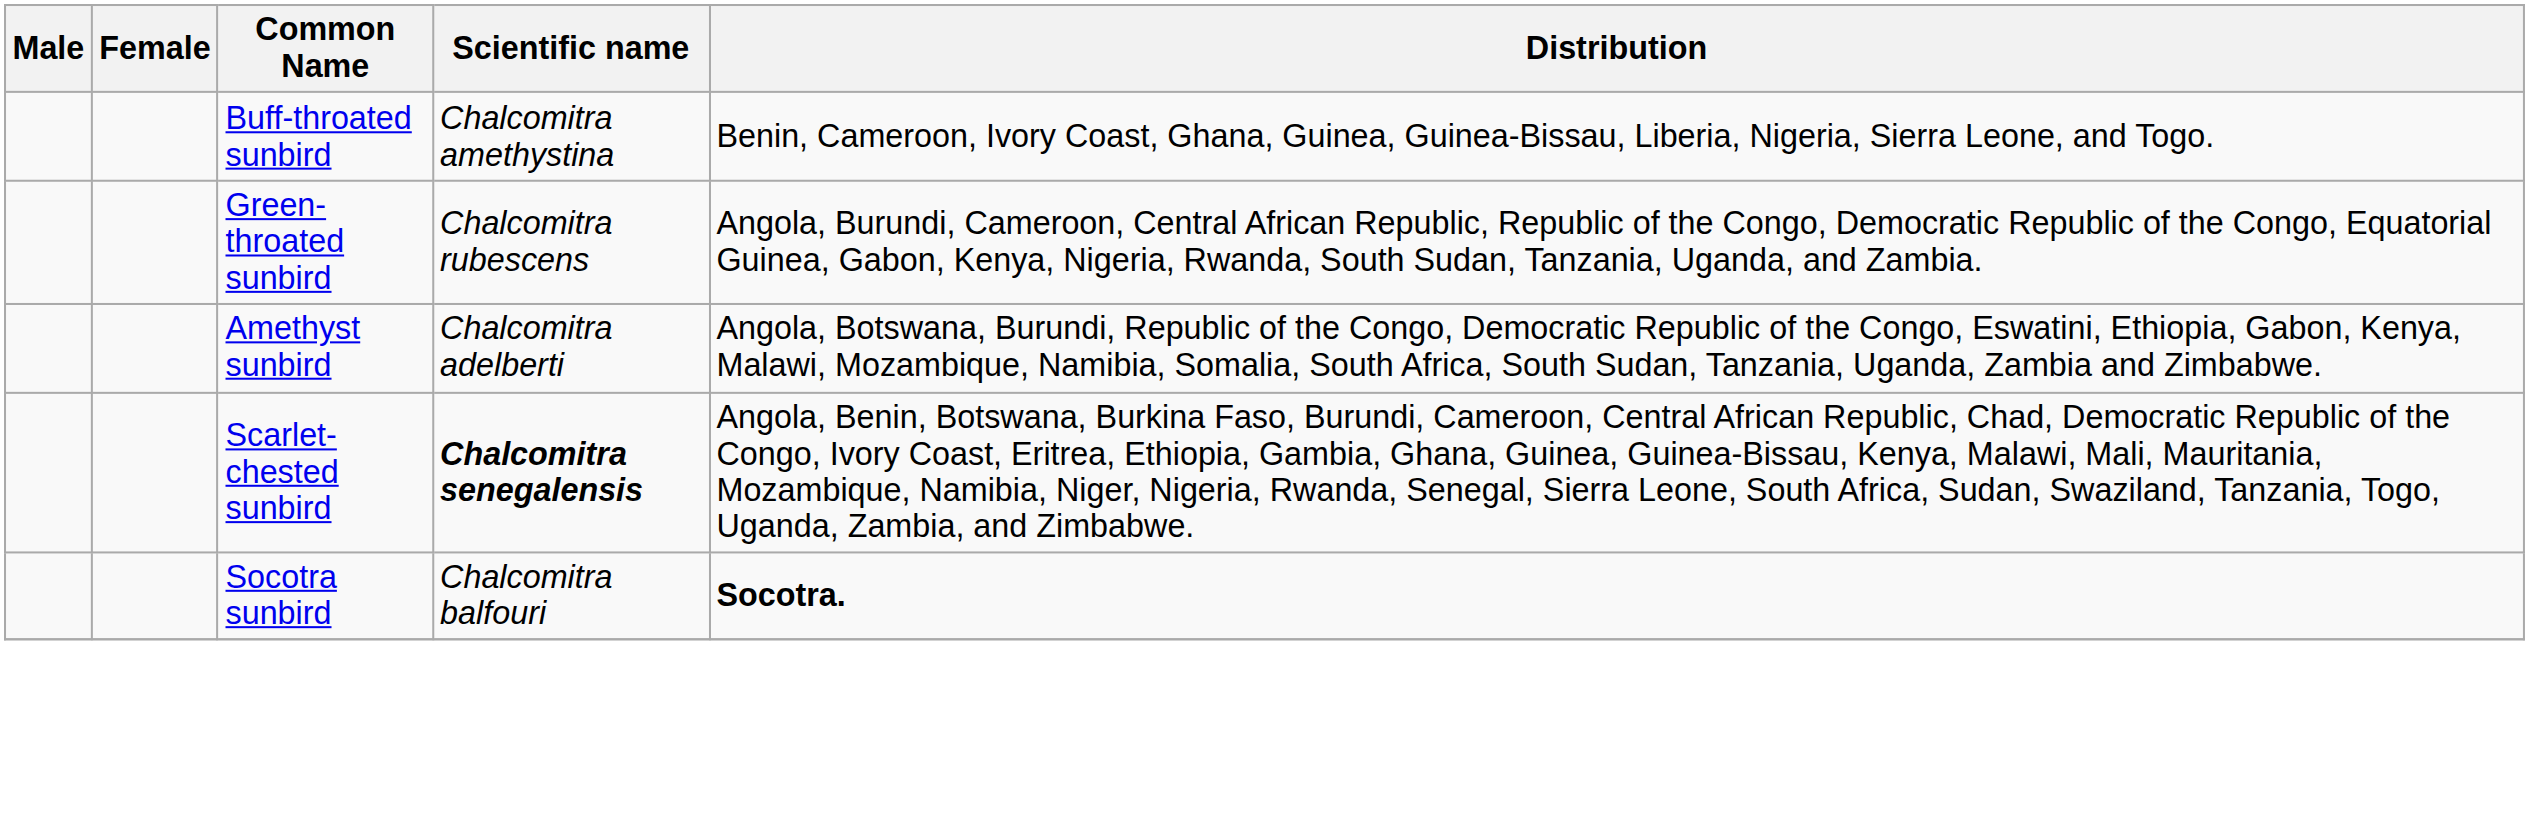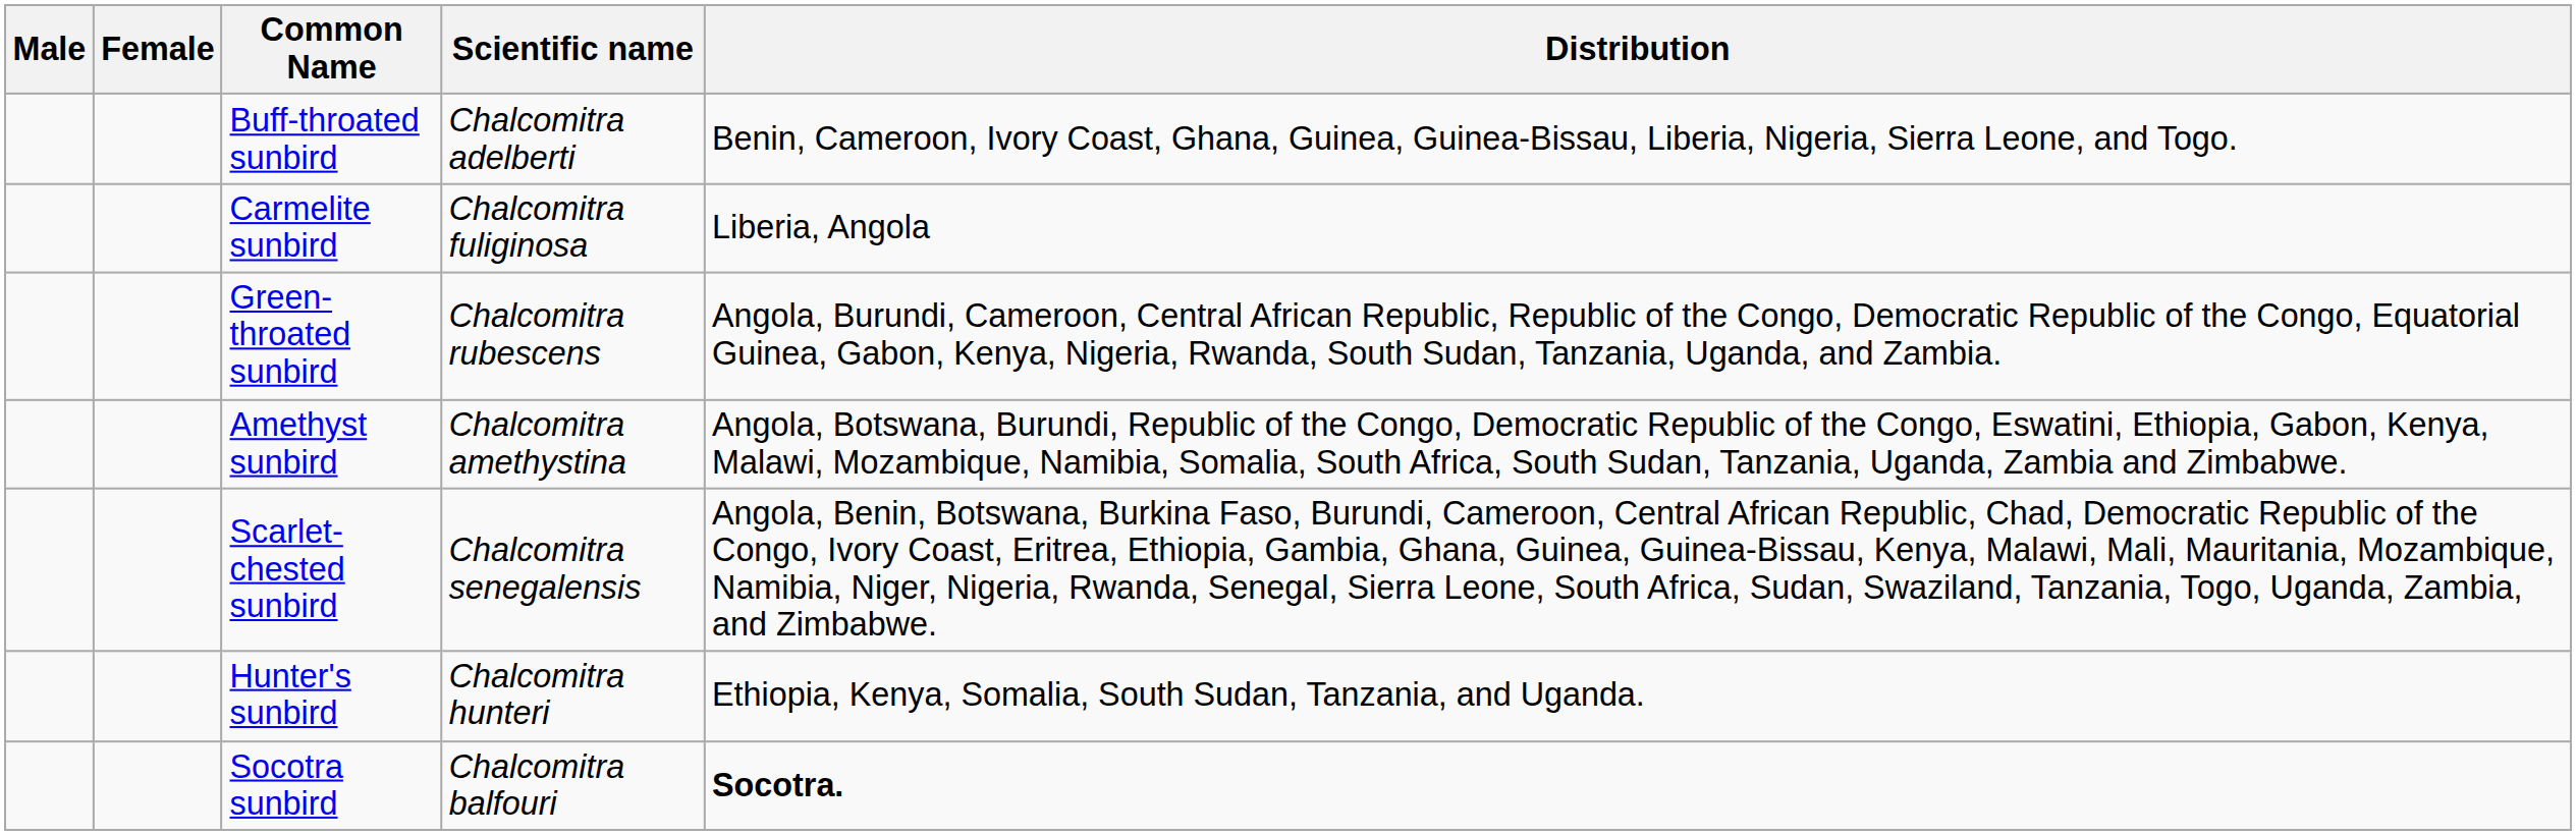 <table class="wikitable">
 <tr>
 <th>Male</th>
 <th>Female</th>
 <th>Common Name</th>
 <th>Scientific name</th>
 <th>Distribution</th>
 </tr>
 <tr>
 <td></td>
 <td></td>
 <td><a href='#'>Buff-throated sunbird</a></td>
-<td><em>Chalcomitra amethystina</em></td>
+<td><em>Chalcomitra adelberti</em></td>
 <td>Benin, Cameroon, Ivory Coast, Ghana, Guinea, Guinea-Bissau, Liberia, Nigeria, Sierra Leone, and Togo.</td>
+</tr>
+<tr>
+<td></td>
+<td></td>
+<td><a href='#'>Carmelite sunbird</a></td>
+<td><em>Chalcomitra fuliginosa</em></td>
+<td>Liberia, Angola</td>
 </tr>
 <tr>
 <td></td>
 <td></td>
 <td><a href='#'>Green-throated sunbird</a></td>
 <td><em>Chalcomitra rubescens</em></td>
 <td>Angola, Burundi, Cameroon, Central African Republic, Republic of the Congo, Democratic Republic of the Congo, Equatorial Guinea, Gabon, Kenya, Nigeria, Rwanda, South Sudan, Tanzania, Uganda, and Zambia.</td>
 </tr>
 <tr>
 <td></td>
 <td></td>
 <td><a href='#'>Amethyst sunbird</a></td>
-<td><em>Chalcomitra adelberti</em></td>
+<td><em>Chalcomitra amethystina</em></td>
 <td>Angola, Botswana, Burundi, Republic of the Congo, Democratic Republic of the Congo, Eswatini, Ethiopia, Gabon, Kenya, Malawi, Mozambique, Namibia, Somalia, South Africa, South Sudan, Tanzania, Uganda, Zambia and Zimbabwe.</td>
 </tr>
 <tr>
 <td></td>
 <td></td>
 <td><a href='#'>Scarlet-chested sunbird</a></td>
-<td><strong><em>Chalcomitra senegalensis</em></strong></td>
+<td><em>Chalcomitra senegalensis</em></td>
 <td>Angola, Benin, Botswana, Burkina Faso, Burundi, Cameroon, Central African Republic, Chad, Democratic Republic of the Congo, Ivory Coast, Eritrea, Ethiopia, Gambia, Ghana, Guinea, Guinea-Bissau, Kenya, Malawi, Mali, Mauritania, Mozambique, Namibia, Niger, Nigeria, Rwanda, Senegal, Sierra Leone, South Africa, Sudan, Swaziland, Tanzania, Togo, Uganda, Zambia, and Zimbabwe.</td>
+</tr>
+<tr>
+<td></td>
+<td></td>
+<td><a href='#'>Hunter's sunbird</a></td>
+<td><em>Chalcomitra hunteri</em></td>
+<td>Ethiopia, Kenya, Somalia, South Sudan, Tanzania, and Uganda.</td>
 </tr>
 <tr>
 <td></td>
 <td></td>
 <td><a href='#'>Socotra sunbird</a></td>
 <td><em>Chalcomitra balfouri</em></td>
 <td><strong>Socotra.</strong></td>
 </tr>
 <tr>
 </tr>
 </table>
